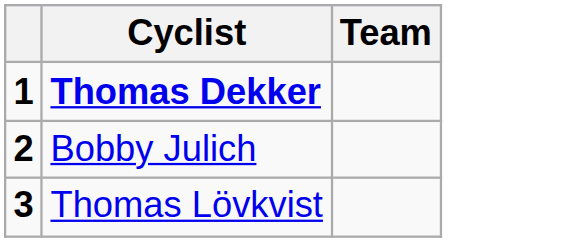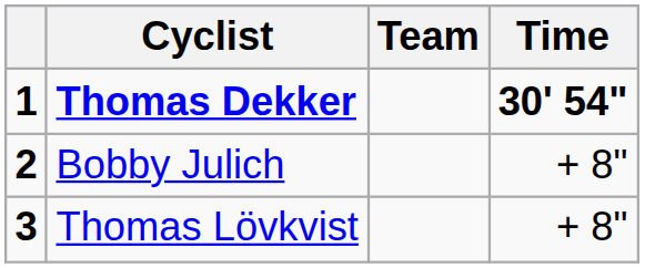 <table class="wikitable">
 <tr style="background:#ccccff;">
 <th></th>
 <th>Cyclist</th>
 <th>Team</th>
+<th>Time</th>
 </tr>
 <tr>
 <td><strong>1</strong></td>
 <td><strong><a href='#'>Thomas Dekker</a></strong></td>
 <td><strong></strong></td>
+<td align="right"><strong>30' 54"</strong></td>
 </tr>
 <tr>
 <td><strong>2</strong></td>
 <td><a href='#'>Bobby Julich</a></td>
 <td></td>
+<td align="right">+ 8"</td>
 </tr>
 <tr>
 <td><strong>3</strong></td>
 <td><a href='#'>Thomas Lövkvist</a></td>
 <td></td>
+<td align="right">+ 8"</td>
 </tr>
 </table>
